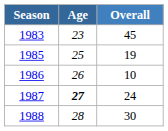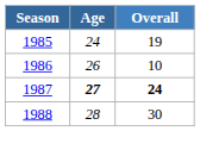 <table class="wikitable" style="font-size:95%; text-align:center; border:grey solid 1px; border-collapse:collapse; background:#ffffff;">
 <tr>
 <th style="background-color:#369; color:white; width:60px;"> Season </th>
 <th style="background-color:#369; color:white; width:40px;"> Age </th>
 <th style="background-color:#4180be; color:white; width:75px;">Overall</th>
 </tr>
 <tr>
-<td><a href='#'>1983</a></td>
-<td><em>23</em></td>
-<td>45</td>
-</tr>
-<tr>
 <td><a href='#'>1985</a></td>
-<td><em>25</em></td>
+<td><em>24</em></td>
 <td>19</td>
 </tr>
 <tr>
 <td><a href='#'>1986</a></td>
 <td><em>26</em></td>
 <td>10</td>
 </tr>
 <tr>
 <td><a href='#'>1987</a></td>
 <td><strong><em>27</em></strong></td>
-<td>24</td>
+<td><strong>24</strong></td>
 </tr>
 <tr>
 <td><a href='#'>1988</a></td>
 <td><em>28</em></td>
 <td>30</td>
 </tr>
 </table>
